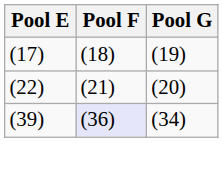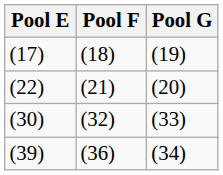 <table class="wikitable">
 <tr>
 <th width=33%>Pool E</th>
 <th width=33%>Pool F</th>
 <th width=33%>Pool G</th>
 </tr>
 <tr>
 <td> (17)</td>
 <td> (18)</td>
 <td> (19)</td>
 </tr>
 <tr>
 <td> (22)</td>
 <td> (21)</td>
 <td> (20)</td>
 </tr>
 <tr>
+<td> (30)</td>
+<td> (32)</td>
+<td> (33)</td>
+</tr>
+<tr>
 <td> (39)</td>
-<td style="background: lavender;"> (36)</td>
+<td> (36)</td>
 <td> (34)</td>
 </tr>
 </table>
